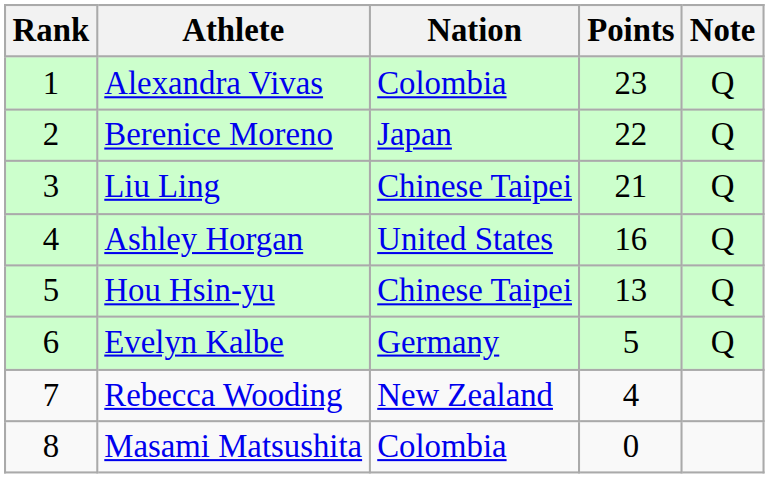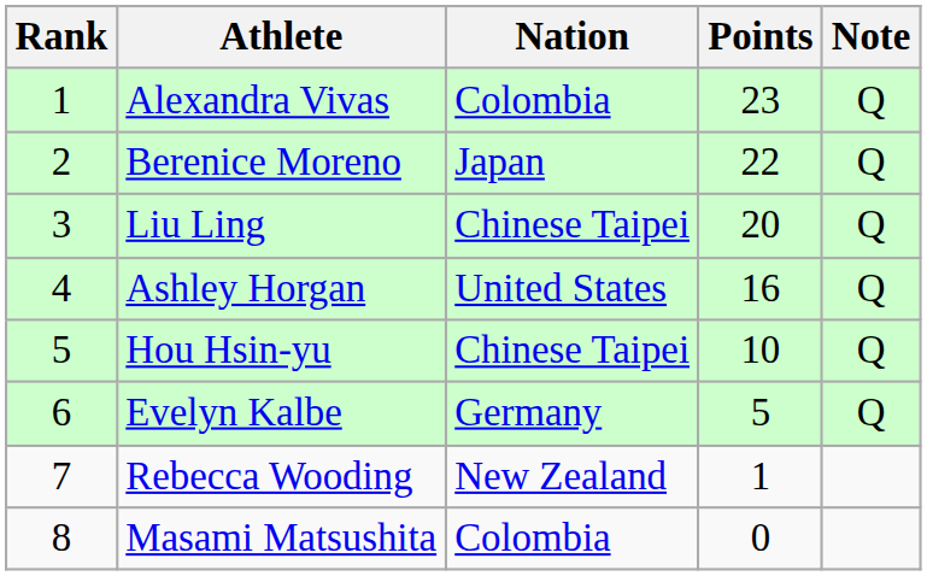 <table class="wikitable sortable" style="text-align:center">
 <tr>
 <th>Rank</th>
 <th>Athlete</th>
 <th>Nation</th>
 <th>Points</th>
 <th>Note</th>
 </tr>
 <tr bgcolor=ccffcc>
 <td>1</td>
 <td align=left><a href='#'>Alexandra Vivas</a></td>
 <td align=left> <a href='#'>Colombia</a></td>
 <td>23</td>
 <td>Q</td>
 </tr>
 <tr bgcolor=ccffcc>
 <td>2</td>
 <td align=left><a href='#'>Berenice Moreno</a></td>
 <td align=left> <a href='#'>Japan</a></td>
 <td>22</td>
 <td>Q</td>
 </tr>
 <tr bgcolor=ccffcc>
 <td>3</td>
 <td align=left><a href='#'>Liu Ling</a></td>
 <td align=left> <a href='#'>Chinese Taipei</a></td>
-<td>21</td>
+<td>20</td>
 <td>Q</td>
 </tr>
 <tr bgcolor=ccffcc>
 <td>4</td>
 <td align=left><a href='#'>Ashley Horgan</a></td>
 <td align=left> <a href='#'>United States</a></td>
 <td>16</td>
 <td>Q</td>
 </tr>
 <tr bgcolor=ccffcc>
 <td>5</td>
 <td align=left><a href='#'>Hou Hsin-yu</a></td>
 <td align=left> <a href='#'>Chinese Taipei</a></td>
-<td>13</td>
+<td>10</td>
 <td>Q</td>
 </tr>
 <tr bgcolor=ccffcc>
 <td>6</td>
 <td align=left><a href='#'>Evelyn Kalbe</a></td>
 <td align=left> <a href='#'>Germany</a></td>
 <td>5</td>
 <td>Q</td>
 </tr>
 <tr>
 <td>7</td>
 <td align=left><a href='#'>Rebecca Wooding</a></td>
 <td align=left> <a href='#'>New Zealand</a></td>
-<td>4</td>
+<td>1</td>
 <td></td>
 </tr>
 <tr>
 <td>8</td>
 <td align=left><a href='#'>Masami Matsushita</a></td>
 <td align=left> <a href='#'>Colombia</a></td>
 <td>0</td>
 <td></td>
 </tr>
 </table>
